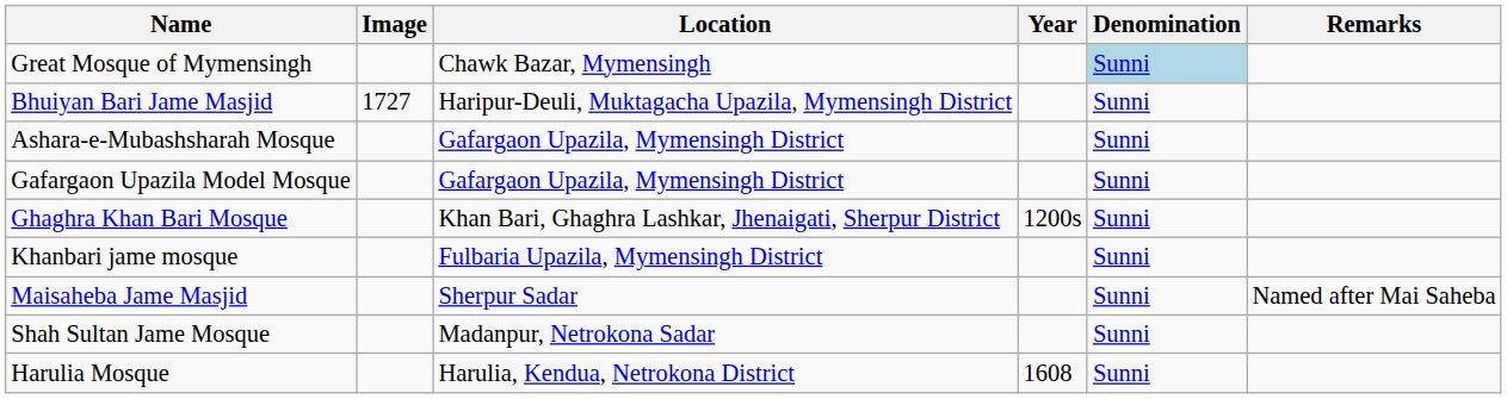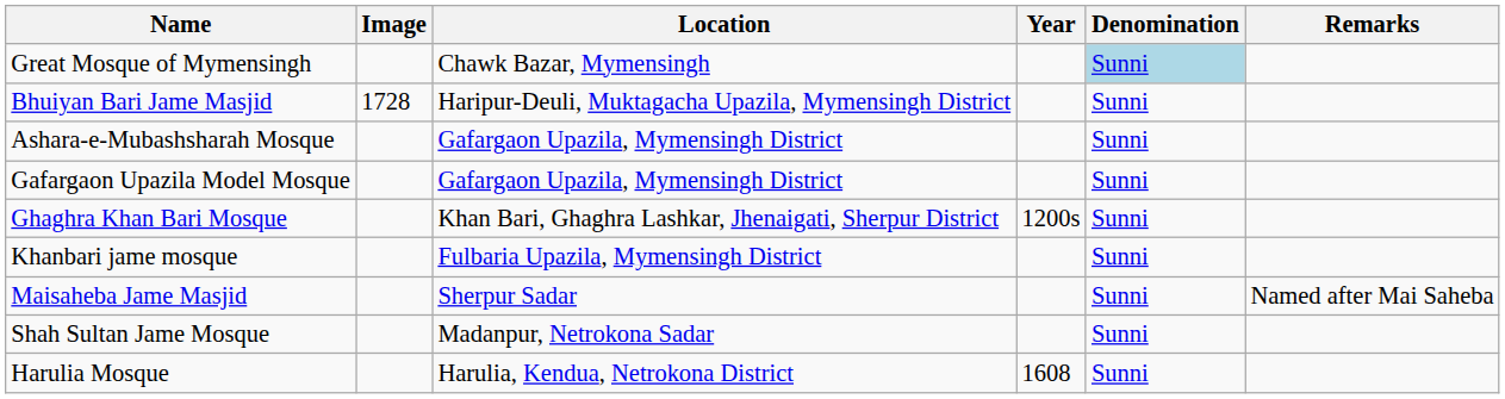 <table class="wikitable sortable">
 <tr>
 <th>Name</th>
 <th align=center class=unsortable>Image</th>
 <th>Location</th>
 <th>Year</th>
 <th>Denomination</th>
 <th align=left class=unsortable>Remarks</th>
 </tr>
 <tr valign=top>
 <td>Great Mosque of Mymensingh</td>
 <td></td>
 <td>Chawk Bazar, <a href='#'>Mymensingh</a></td>
 <td></td>
 <td style="background: lightblue;"><a href='#'>Sunni</a></td>
 <td></td>
 </tr>
 <tr valign=top>
 <td><a href='#'>Bhuiyan Bari Jame Masjid</a></td>
-<td>1727</td>
+<td>1728</td>
 <td>Haripur-Deuli, <a href='#'>Muktagacha Upazila</a>, <a href='#'>Mymensingh District</a></td>
 <td></td>
 <td><a href='#'>Sunni</a></td>
 <td></td>
 </tr>
 <tr valign=top>
 <td>Ashara-e-Mubashsharah Mosque</td>
 <td></td>
 <td><a href='#'>Gafargaon Upazila</a>, <a href='#'>Mymensingh District</a></td>
 <td></td>
 <td><a href='#'>Sunni</a></td>
 <td></td>
 </tr>
 <tr valign=top>
 <td>Gafargaon Upazila Model Mosque</td>
 <td></td>
 <td><a href='#'>Gafargaon Upazila</a>, <a href='#'>Mymensingh District</a></td>
 <td></td>
 <td><a href='#'>Sunni</a></td>
 <td></td>
 </tr>
 <tr valign=top>
 <td><a href='#'>Ghaghra Khan Bari Mosque</a></td>
 <td></td>
 <td>Khan Bari, Ghaghra Lashkar, <a href='#'>Jhenaigati</a>, <a href='#'>Sherpur District</a></td>
 <td>1200s</td>
 <td><a href='#'>Sunni</a></td>
 </tr>
 <tr valign=top>
 <td>Khanbari jame mosque</td>
 <td><br></td>
 <td><a href='#'>Fulbaria Upazila</a>, <a href='#'>Mymensingh District</a></td>
 <td></td>
 <td><a href='#'>Sunni</a></td>
 <td></td>
 </tr>
 <tr valign=top>
 <td><a href='#'>Maisaheba Jame Masjid</a></td>
 <td></td>
 <td><a href='#'>Sherpur Sadar</a></td>
 <td></td>
 <td><a href='#'>Sunni</a></td>
 <td>Named after Mai Saheba</td>
 </tr>
 <tr valign=top>
 <td>Shah Sultan Jame Mosque</td>
 <td></td>
 <td>Madanpur, <a href='#'>Netrokona Sadar</a></td>
 <td></td>
 <td><a href='#'>Sunni</a></td>
 <td></td>
 </tr>
 <tr valign=top>
 <td>Harulia Mosque</td>
 <td></td>
 <td>Harulia, <a href='#'>Kendua</a>, <a href='#'>Netrokona District</a></td>
 <td>1608</td>
 <td><a href='#'>Sunni</a></td>
 <td></td>
 </tr>
 </table>
